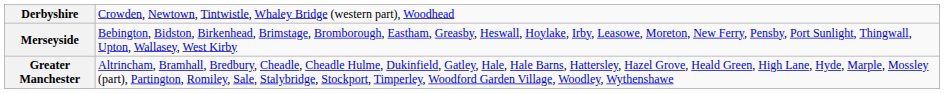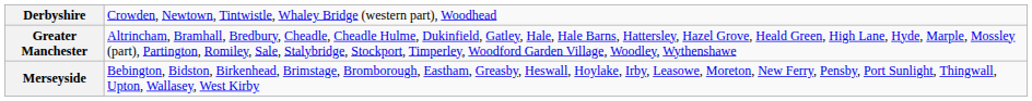 <table class="wikitable" style="width:auto">
 <tr>
 <th scope="row">Derbyshire</th>
 <td><a href='#'>Crowden</a>, <a href='#'>Newtown</a>, <a href='#'>Tintwistle</a>, <a href='#'>Whaley Bridge</a> (western part), <a href='#'>Woodhead</a></td>
 </tr>
 <tr>
+<th scope="row">Greater Manchester</th>
+<td><a href='#'>Altrincham</a>, <a href='#'>Bramhall</a>, <a href='#'>Bredbury</a>, <a href='#'>Cheadle</a>, <a href='#'>Cheadle Hulme</a>, <a href='#'>Dukinfield</a>, <a href='#'>Gatley</a>, <a href='#'>Hale</a>, <a href='#'>Hale Barns</a>, <a href='#'>Hattersley</a>, <a href='#'>Hazel Grove</a>, <a href='#'>Heald Green</a>, <a href='#'>High Lane</a>, <a href='#'>Hyde</a>, <a href='#'>Marple</a>, <a href='#'>Mossley</a> (part), <a href='#'>Partington</a>, <a href='#'>Romiley</a>, <a href='#'>Sale</a>, <a href='#'>Stalybridge</a>, <a href='#'>Stockport</a>, <a href='#'>Timperley</a>, <a href='#'>Woodford Garden Village</a>, <a href='#'>Woodley</a>, <a href='#'>Wythenshawe</a></td>
+</tr>
+<tr>
 <th scope="row">Merseyside</th>
 <td><a href='#'>Bebington</a>, <a href='#'>Bidston</a>, <a href='#'>Birkenhead</a>, <a href='#'>Brimstage</a>, <a href='#'>Bromborough</a>, <a href='#'>Eastham</a>, <a href='#'>Greasby</a>, <a href='#'>Heswall</a>, <a href='#'>Hoylake</a>, <a href='#'>Irby</a>, <a href='#'>Leasowe</a>, <a href='#'>Moreton</a>, <a href='#'>New Ferry</a>, <a href='#'>Pensby</a>, <a href='#'>Port Sunlight</a>, <a href='#'>Thingwall</a>, <a href='#'>Upton</a>, <a href='#'>Wallasey</a>, <a href='#'>West Kirby</a></td>
 </tr>
-<tr>
-<th scope="row">Greater Manchester</th>
-<td><a href='#'>Altrincham</a>, <a href='#'>Bramhall</a>, <a href='#'>Bredbury</a>, <a href='#'>Cheadle</a>, <a href='#'>Cheadle Hulme</a>, <a href='#'>Dukinfield</a>, <a href='#'>Gatley</a>, <a href='#'>Hale</a>, <a href='#'>Hale Barns</a>, <a href='#'>Hattersley</a>, <a href='#'>Hazel Grove</a>, <a href='#'>Heald Green</a>, <a href='#'>High Lane</a>, <a href='#'>Hyde</a>, <a href='#'>Marple</a>, <a href='#'>Mossley</a> (part), <a href='#'>Partington</a>, <a href='#'>Romiley</a>, <a href='#'>Sale</a>, <a href='#'>Stalybridge</a>, <a href='#'>Stockport</a>, <a href='#'>Timperley</a>, <a href='#'>Woodford Garden Village</a>, <a href='#'>Woodley</a>, <a href='#'>Wythenshawe</a></td>
-</tr>
 </table>
